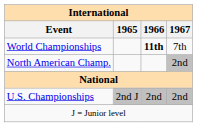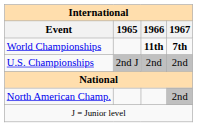 <table class="wikitable" style="text-align:center">
 <tr>
 <th style="background-color: #ffdead; " colspan=4 align=center>International</th>
 </tr>
 <tr>
 <th>Event</th>
 <th>1965</th>
 <th>1966</th>
 <th>1967</th>
 </tr>
 <tr>
 <td align=left><a href='#'>World Championships</a></td>
 <td></td>
 <td><strong>11th</strong></td>
-<td>7th</td>
+<td><strong>7th</strong></td>
+</tr>
+<tr>
+<td align=left><a href='#'>U.S. Championships</a></td>
+<td bgcolor=silver>2nd J</td>
+<td bgcolor=silver>2nd</td>
+<td bgcolor=silver>2nd</td>
+</tr>
+<tr>
+<th style="background-color: #ffdead; " colspan=4 align=center>National</th>
 </tr>
 <tr>
 <td align=left><a href='#'>North American Champ.</a></td>
 <td></td>
 <td></td>
 <td bgcolor=silver>2nd</td>
 </tr>
 <tr>
-<th style="background-color: #ffdead; " colspan=4 align=center>National</th>
-</tr>
-<tr>
-<td align=left><a href='#'>U.S. Championships</a></td>
-<td bgcolor=silver>2nd J</td>
-<td bgcolor=silver>2nd</td>
-<td bgcolor=silver>2nd</td>
-</tr>
-<tr>
 <td colspan=4 align=center><small> J = Junior level </small></td>
 </tr>
 </table>
